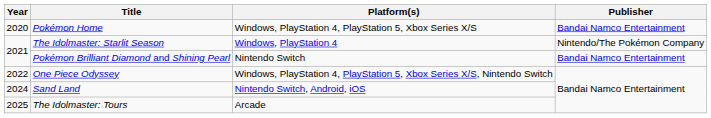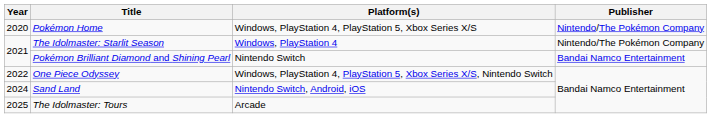 <table class="wikitable sortable">
 <tr>
 <th>Year</th>
 <th>Title</th>
 <th>Platform(s)</th>
 <th>Publisher</th>
 </tr>
 <tr>
 <td>2020</td>
 <td><em><a href='#'>Pokémon Home</a></em></td>
 <td>Windows, PlayStation 4, PlayStation 5, Xbox Series X/S</td>
-<td><a href='#'>Bandai Namco Entertainment</a></td>
+<td><a href='#'>Nintendo</a>/<a href='#'>The Pokémon Company</a></td>
 </tr>
 <tr>
 <td rowspan="2">2021</td>
 <td><em><a href='#'>The Idolmaster: Starlit Season</a></em></td>
 <td><a href='#'>Windows</a>, <a href='#'>PlayStation 4</a></td>
 <td>Nintendo/The Pokémon Company</td>
 </tr>
 <tr>
 <td><a href='#'><em>Pokémon Brilliant Diamond</em> and <em>Shining Pearl</em></a></td>
 <td>Nintendo Switch</td>
 <td><a href='#'>Bandai Namco Entertainment</a></td>
 </tr>
 <tr>
 <td>2022</td>
 <td><em><a href='#'>One Piece Odyssey</a></em></td>
 <td>Windows, PlayStation 4, <a href='#'>PlayStation 5</a>, <a href='#'>Xbox Series X/S</a>, Nintendo Switch</td>
 <td rowspan="3">Bandai Namco Entertainment</td>
 </tr>
 <tr>
 <td>2024</td>
 <td><em><a href='#'>Sand Land</a></em></td>
 <td><a href='#'>Nintendo Switch</a>, <a href='#'>Android</a>, <a href='#'>iOS</a></td>
 </tr>
 <tr>
 <td>2025</td>
 <td><em>The Idolmaster: Tours</em></td>
 <td>Arcade</td>
 </tr>
 </table>
